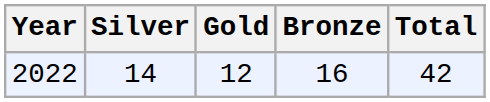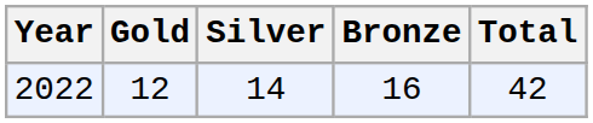 <table class="sortable wikitable" style="font-size: 90%;">
 <tr>
 <th>Year</th>
+<th>Gold</th>
 <th>Silver</th>
-<th>Gold</th>
 <th>Bronze</th>
 <th>Total</th>
 </tr>
 <tr style="background:#ECF2FF">
 <td align="center">2022</td>
+<td align="center">12</td>
 <td align="center">14</td>
-<td align="center">12</td>
 <td align="center">16</td>
 <td align="center">42</td>
 </tr>
 </table>
